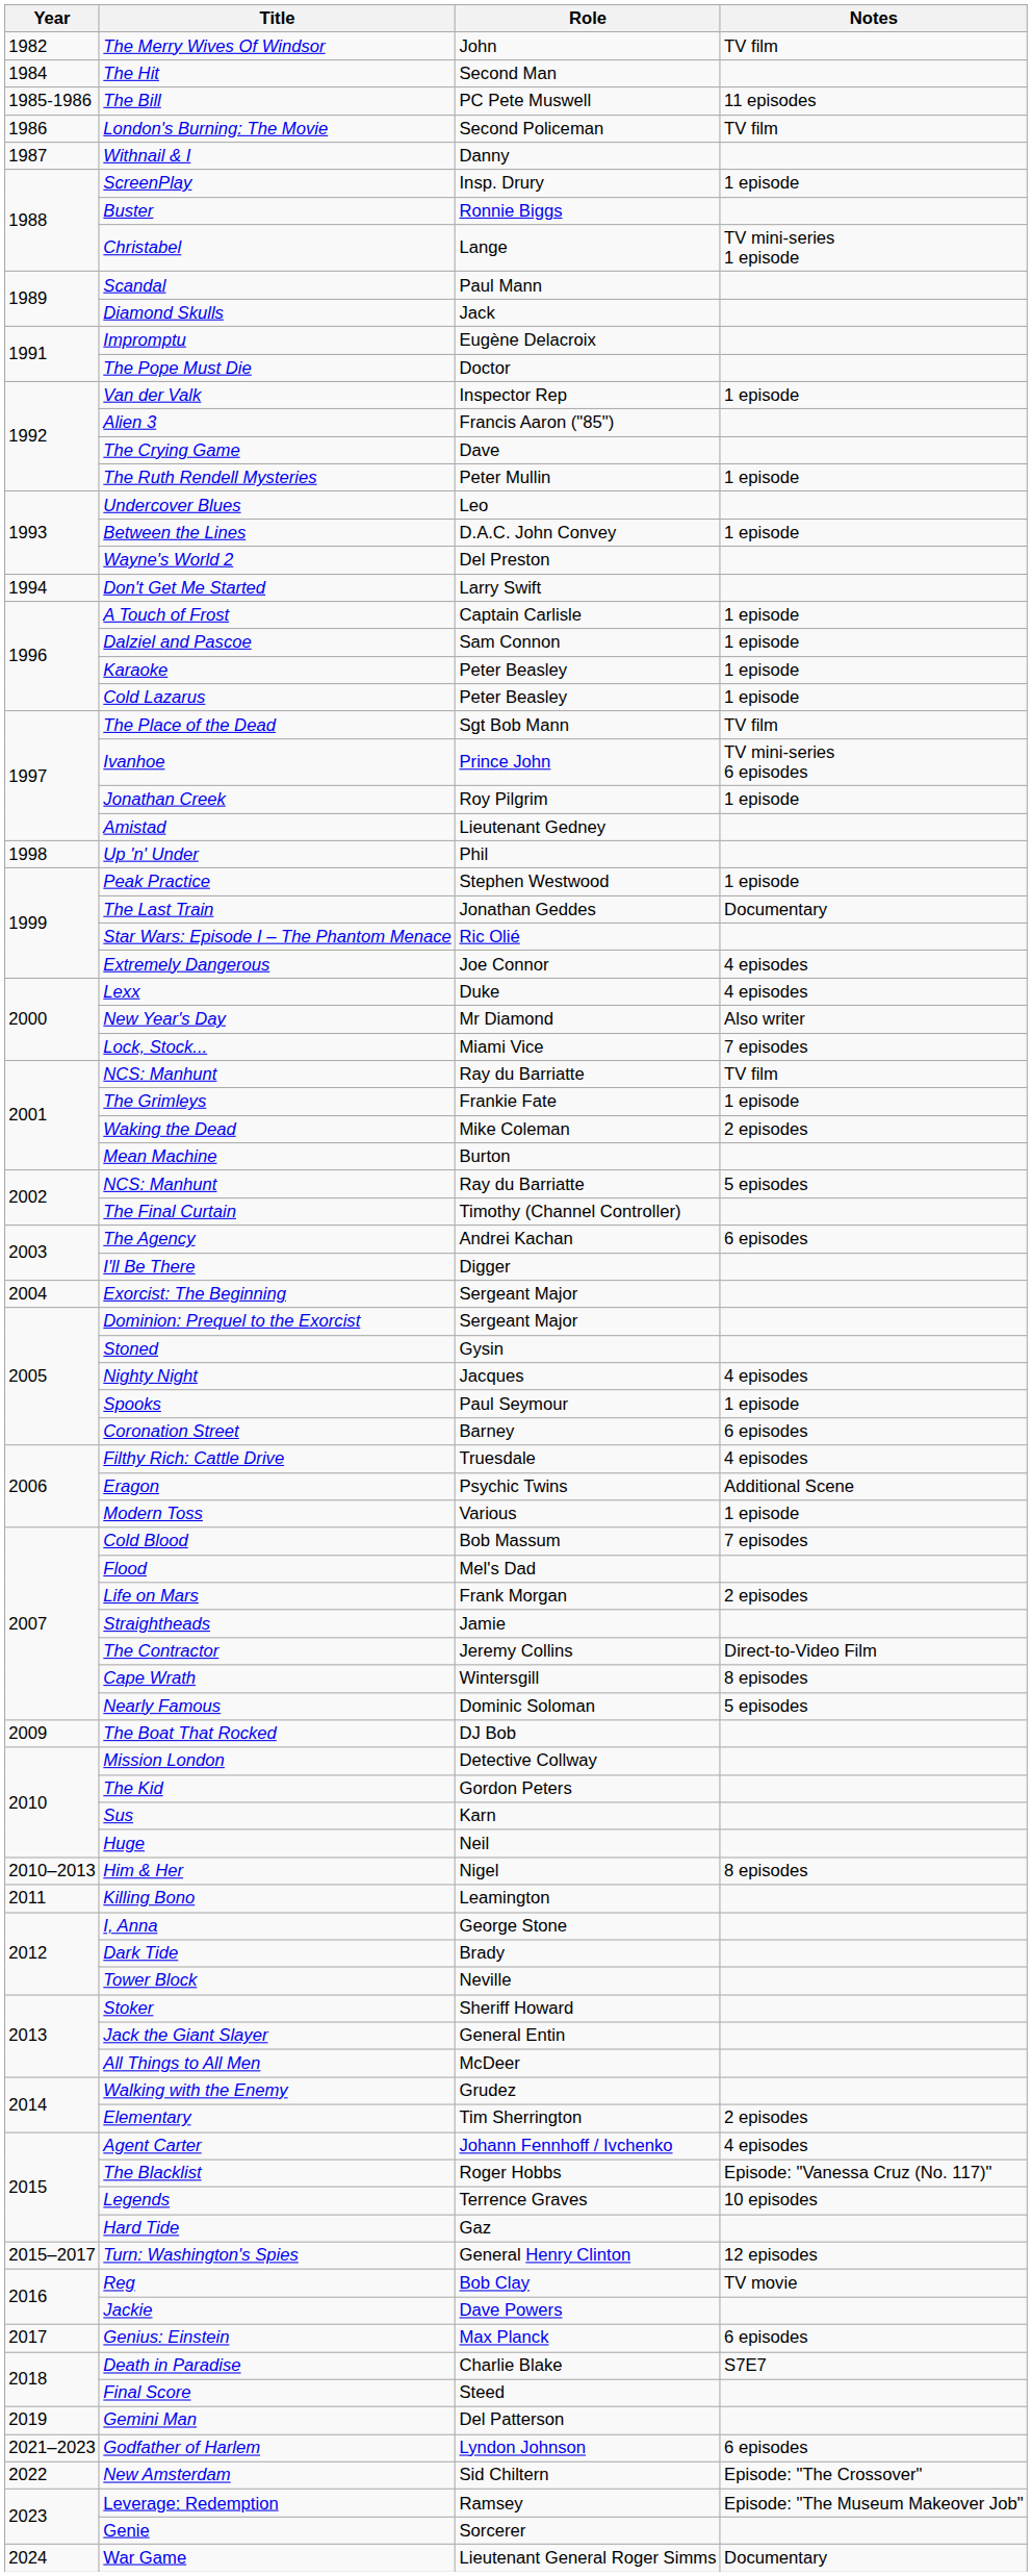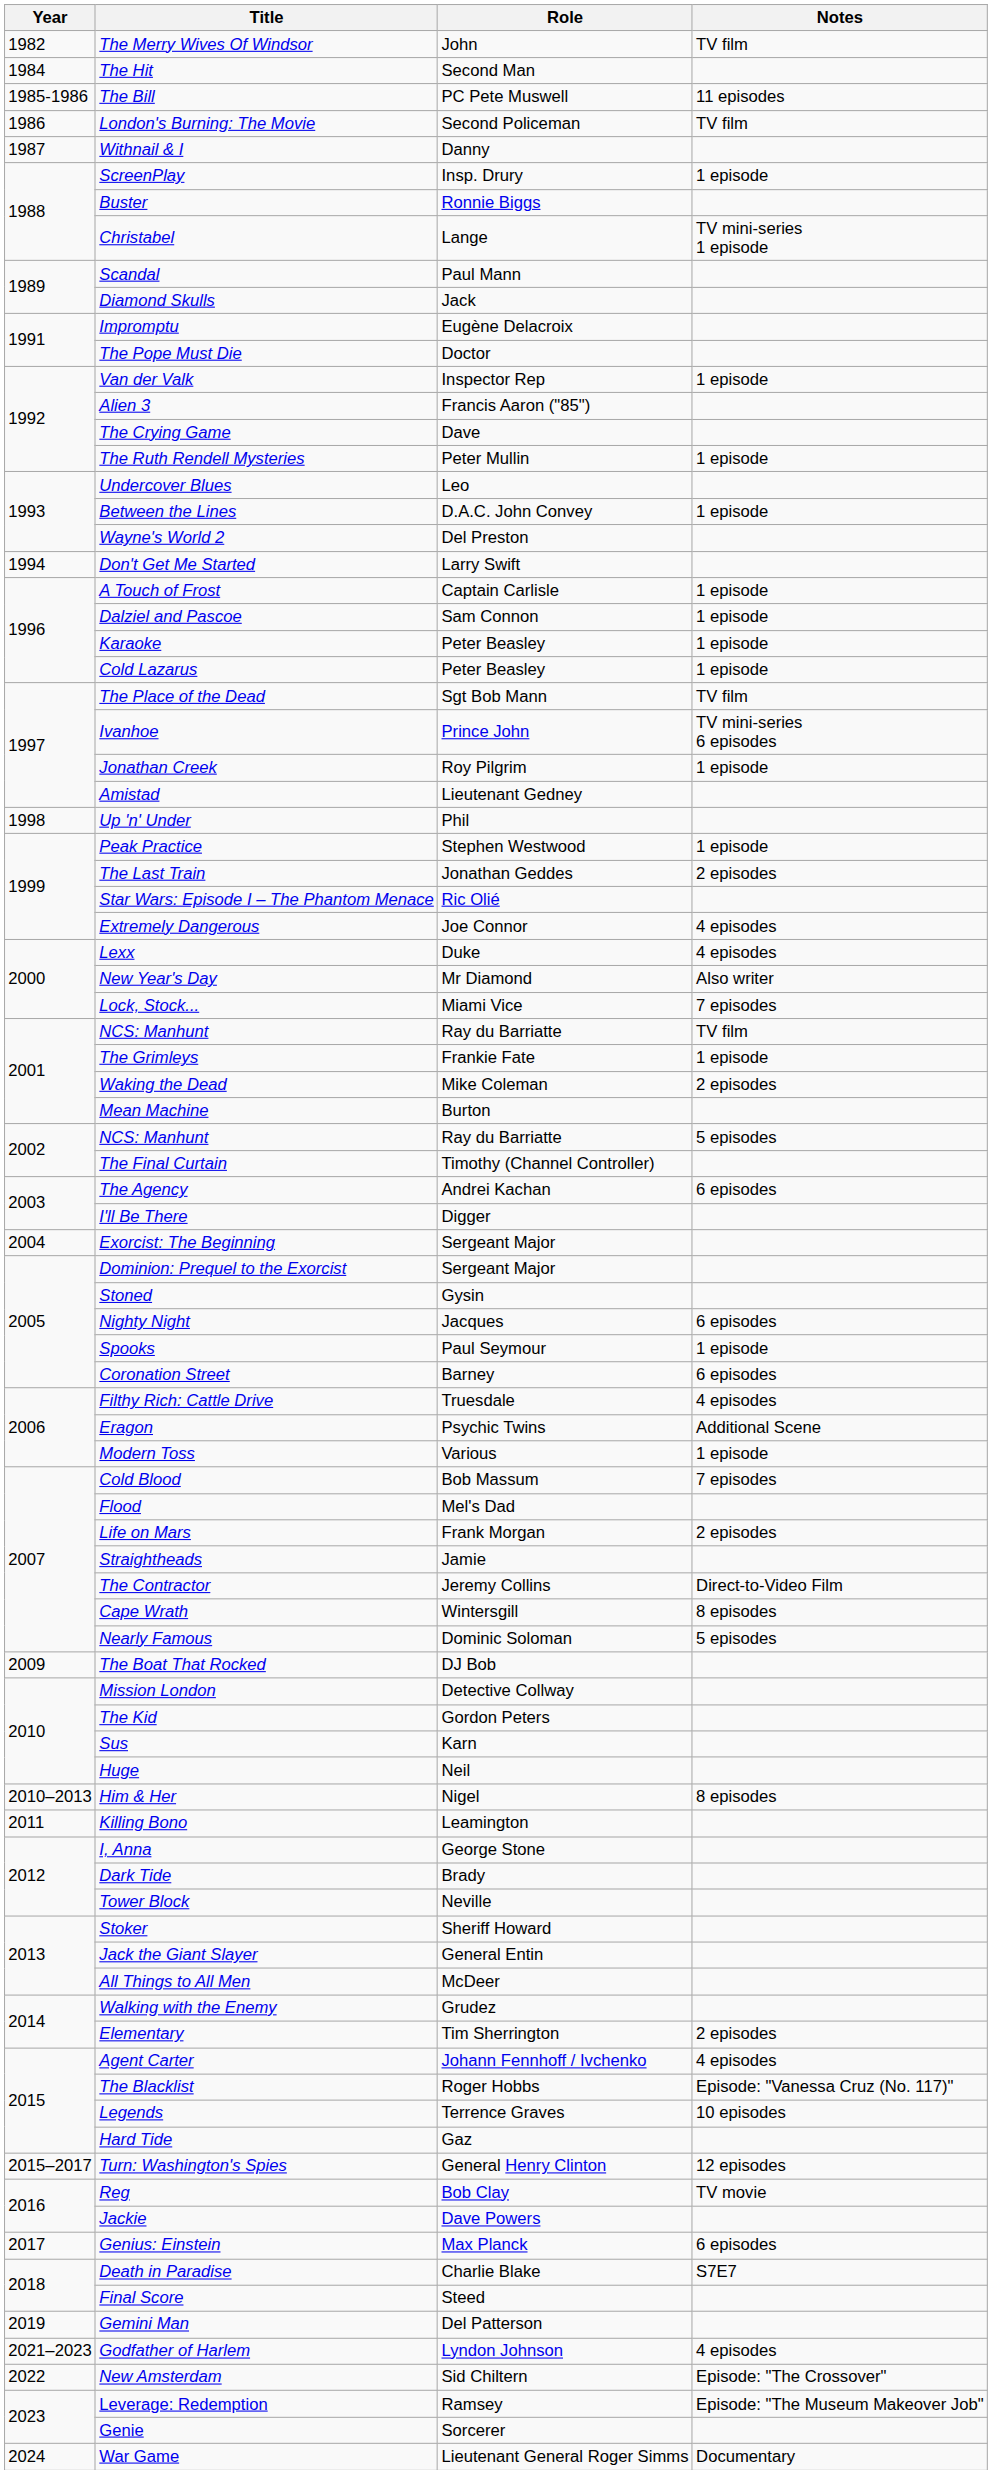 <table class="wikitable sortable">
 <tr>
 <th>Year</th>
 <th>Title</th>
 <th>Role</th>
 <th>Notes</th>
 </tr>
 <tr>
 <td>1982</td>
 <td><em><a href='#'>The Merry Wives Of Windsor</a></em></td>
 <td>John</td>
 <td>TV film</td>
 </tr>
 <tr>
 <td>1984</td>
 <td><em><a href='#'>The Hit</a></em></td>
 <td>Second Man</td>
 <td></td>
 </tr>
 <tr>
 <td>1985-1986</td>
 <td><em><a href='#'>The Bill</a></em></td>
 <td>PC Pete Muswell</td>
 <td>11 episodes</td>
 </tr>
 <tr>
 <td>1986</td>
 <td><em><a href='#'>London's Burning: The Movie</a></em></td>
 <td>Second Policeman</td>
 <td>TV film</td>
 </tr>
 <tr>
 <td>1987</td>
 <td><em><a href='#'>Withnail & I</a></em></td>
 <td>Danny</td>
 <td></td>
 </tr>
 <tr>
 <td rowspan="3">1988</td>
 <td><em><a href='#'>ScreenPlay</a></em></td>
 <td>Insp. Drury</td>
 <td>1 episode</td>
 </tr>
 <tr>
 <td><em><a href='#'>Buster</a></em></td>
 <td><a href='#'>Ronnie Biggs</a></td>
 <td></td>
 </tr>
 <tr>
 <td><em><a href='#'>Christabel</a></em></td>
 <td>Lange</td>
 <td>TV mini-series<br>1 episode</td>
 </tr>
 <tr>
 <td rowspan="2">1989</td>
 <td><em><a href='#'>Scandal</a></em></td>
 <td>Paul Mann</td>
 <td></td>
 </tr>
 <tr>
 <td><em><a href='#'>Diamond Skulls</a></em></td>
 <td>Jack</td>
 <td></td>
 </tr>
 <tr>
 <td rowspan="2">1991</td>
 <td><em><a href='#'>Impromptu</a></em></td>
 <td>Eugène Delacroix</td>
 <td></td>
 </tr>
 <tr>
 <td><em><a href='#'>The Pope Must Die</a></em></td>
 <td>Doctor</td>
 <td></td>
 </tr>
 <tr>
 <td rowspan="4">1992</td>
 <td><em><a href='#'>Van der Valk</a></em></td>
 <td>Inspector Rep</td>
 <td>1 episode</td>
 </tr>
 <tr>
 <td><em><a href='#'>Alien 3</a></em></td>
 <td>Francis Aaron ("85")</td>
 <td></td>
 </tr>
 <tr>
 <td><em><a href='#'>The Crying Game</a></em></td>
 <td>Dave</td>
 <td></td>
 </tr>
 <tr>
 <td><em><a href='#'>The Ruth Rendell Mysteries</a></em></td>
 <td>Peter Mullin</td>
 <td>1 episode</td>
 </tr>
 <tr>
 <td rowspan="3">1993</td>
 <td><em><a href='#'>Undercover Blues</a></em></td>
 <td>Leo</td>
 <td></td>
 </tr>
 <tr>
 <td><em><a href='#'>Between the Lines</a></em></td>
 <td>D.A.C. John Convey</td>
 <td>1 episode</td>
 </tr>
 <tr>
 <td><em><a href='#'>Wayne's World 2</a></em></td>
 <td>Del Preston</td>
 <td></td>
 </tr>
 <tr>
 <td>1994</td>
 <td><em><a href='#'>Don't Get Me Started</a></em></td>
 <td>Larry Swift</td>
 <td></td>
 </tr>
 <tr>
 <td rowspan="4">1996</td>
 <td><em><a href='#'>A Touch of Frost</a></em></td>
 <td>Captain Carlisle</td>
 <td>1 episode</td>
 </tr>
 <tr>
 <td><em><a href='#'>Dalziel and Pascoe</a></em></td>
 <td>Sam Connon</td>
 <td>1 episode</td>
 </tr>
 <tr>
 <td><em><a href='#'>Karaoke</a></em></td>
 <td>Peter Beasley</td>
 <td>1 episode</td>
 </tr>
 <tr>
 <td><em><a href='#'>Cold Lazarus</a></em></td>
 <td>Peter Beasley</td>
 <td>1 episode</td>
 </tr>
 <tr>
 <td rowspan="4">1997</td>
 <td><em><a href='#'>The Place of the Dead</a></em></td>
 <td>Sgt Bob Mann</td>
 <td>TV film</td>
 </tr>
 <tr>
 <td><em><a href='#'>Ivanhoe</a></em></td>
 <td><a href='#'>Prince John</a></td>
 <td>TV mini-series<br>6 episodes</td>
 </tr>
 <tr>
 <td><em><a href='#'>Jonathan Creek</a></em></td>
 <td>Roy Pilgrim</td>
 <td>1 episode</td>
 </tr>
 <tr>
 <td><em><a href='#'>Amistad</a></em></td>
 <td>Lieutenant Gedney</td>
 <td></td>
 </tr>
 <tr>
 <td>1998</td>
 <td><em><a href='#'>Up 'n' Under</a></em></td>
 <td>Phil</td>
 <td></td>
 </tr>
 <tr>
 <td rowspan="4">1999</td>
 <td><em><a href='#'>Peak Practice</a></em></td>
 <td>Stephen Westwood</td>
 <td>1 episode</td>
 </tr>
 <tr>
 <td><em><a href='#'>The Last Train</a></em></td>
 <td>Jonathan Geddes</td>
-<td>Documentary</td>
+<td>2 episodes</td>
 </tr>
 <tr>
 <td><em><a href='#'>Star Wars: Episode I – The Phantom Menace</a></em></td>
 <td><a href='#'>Ric Olié</a></td>
 <td></td>
 </tr>
 <tr>
 <td><em><a href='#'>Extremely Dangerous</a></em></td>
 <td>Joe Connor</td>
 <td>4 episodes</td>
 </tr>
 <tr>
 <td rowspan="3">2000</td>
 <td><em><a href='#'>Lexx</a></em></td>
 <td>Duke</td>
 <td>4 episodes</td>
 </tr>
 <tr>
 <td><em><a href='#'>New Year's Day</a></em></td>
 <td>Mr Diamond</td>
 <td>Also writer</td>
 </tr>
 <tr>
 <td><em><a href='#'>Lock, Stock...</a></em></td>
 <td>Miami Vice</td>
 <td>7 episodes</td>
 </tr>
 <tr>
 <td rowspan="4">2001</td>
 <td><em><a href='#'>NCS: Manhunt</a></em></td>
 <td>Ray du Barriatte</td>
 <td>TV film</td>
 </tr>
 <tr>
 <td><em><a href='#'>The Grimleys</a></em></td>
 <td>Frankie Fate</td>
 <td>1 episode</td>
 </tr>
 <tr>
 <td><em><a href='#'>Waking the Dead</a></em></td>
 <td>Mike Coleman</td>
 <td>2 episodes</td>
 </tr>
 <tr>
 <td><em><a href='#'>Mean Machine</a></em></td>
 <td>Burton</td>
 <td></td>
 </tr>
 <tr>
 <td rowspan="2">2002</td>
 <td><em><a href='#'>NCS: Manhunt</a></em></td>
 <td>Ray du Barriatte</td>
 <td>5 episodes</td>
 </tr>
 <tr>
 <td><em><a href='#'>The Final Curtain</a></em></td>
 <td>Timothy (Channel Controller)</td>
 <td></td>
 </tr>
 <tr>
 <td rowspan="2">2003</td>
 <td><em><a href='#'>The Agency</a></em></td>
 <td>Andrei Kachan</td>
 <td>6 episodes</td>
 </tr>
 <tr>
 <td><em><a href='#'>I'll Be There</a></em></td>
 <td>Digger</td>
 <td></td>
 </tr>
 <tr>
 <td>2004</td>
 <td><em><a href='#'>Exorcist: The Beginning</a></em></td>
 <td>Sergeant Major</td>
 <td></td>
 </tr>
 <tr>
 <td rowspan="5">2005</td>
 <td><em><a href='#'>Dominion: Prequel to the Exorcist</a></em></td>
 <td>Sergeant Major</td>
 <td></td>
 </tr>
 <tr>
 <td><em><a href='#'>Stoned</a></em></td>
 <td>Gysin</td>
 <td></td>
 </tr>
 <tr>
 <td><em><a href='#'>Nighty Night</a></em></td>
 <td>Jacques</td>
-<td>4 episodes</td>
+<td>6 episodes</td>
 </tr>
 <tr>
 <td><em><a href='#'>Spooks</a></em></td>
 <td>Paul Seymour</td>
 <td>1 episode</td>
 </tr>
 <tr>
 <td><em><a href='#'>Coronation Street</a></em></td>
 <td>Barney</td>
 <td>6 episodes</td>
 </tr>
 <tr>
 <td rowspan="3">2006</td>
 <td><em><a href='#'>Filthy Rich: Cattle Drive</a></em></td>
 <td>Truesdale</td>
 <td>4 episodes</td>
 </tr>
 <tr>
 <td><em><a href='#'>Eragon</a></em></td>
 <td>Psychic Twins</td>
 <td>Additional Scene</td>
 </tr>
 <tr>
 <td><em><a href='#'>Modern Toss</a></em></td>
 <td>Various</td>
 <td>1 episode</td>
 </tr>
 <tr>
 <td rowspan="7">2007</td>
 <td><em><a href='#'>Cold Blood</a></em></td>
 <td>Bob Massum</td>
 <td>7 episodes</td>
 </tr>
 <tr>
 <td><em><a href='#'>Flood</a></em></td>
 <td>Mel's Dad</td>
 <td></td>
 </tr>
 <tr>
 <td><em><a href='#'>Life on Mars</a></em></td>
 <td>Frank Morgan</td>
 <td>2 episodes</td>
 </tr>
 <tr>
 <td><em><a href='#'>Straightheads</a></em></td>
 <td>Jamie</td>
 <td></td>
 </tr>
 <tr>
 <td><em><a href='#'>The Contractor</a></em></td>
 <td>Jeremy Collins</td>
 <td>Direct-to-Video Film</td>
 </tr>
 <tr>
 <td><em><a href='#'>Cape Wrath</a></em></td>
 <td>Wintersgill</td>
 <td>8 episodes</td>
 </tr>
 <tr>
 <td><em><a href='#'>Nearly Famous</a></em></td>
 <td>Dominic Soloman</td>
 <td>5 episodes</td>
 </tr>
 <tr>
 <td>2009</td>
 <td><em><a href='#'>The Boat That Rocked</a></em></td>
 <td>DJ Bob</td>
 <td></td>
 </tr>
 <tr>
 <td rowspan="4">2010</td>
 <td><em><a href='#'>Mission London</a></em></td>
 <td>Detective Collway</td>
 <td></td>
 </tr>
 <tr>
 <td><em><a href='#'>The Kid</a></em></td>
 <td>Gordon Peters</td>
 <td></td>
 </tr>
 <tr>
 <td><em><a href='#'>Sus</a></em></td>
 <td>Karn</td>
 <td></td>
 </tr>
 <tr>
 <td><em><a href='#'>Huge</a></em></td>
 <td>Neil</td>
 <td></td>
 </tr>
 <tr>
 <td>2010–2013</td>
 <td><em><a href='#'>Him & Her</a></em></td>
 <td>Nigel</td>
 <td>8 episodes</td>
 </tr>
 <tr>
 <td>2011</td>
 <td><em><a href='#'>Killing Bono</a></em></td>
 <td>Leamington</td>
 <td></td>
 </tr>
 <tr>
 <td rowspan="3">2012</td>
 <td><em><a href='#'>I, Anna</a></em></td>
 <td>George Stone</td>
 <td></td>
 </tr>
 <tr>
 <td><em><a href='#'>Dark Tide</a></em></td>
 <td>Brady</td>
 <td></td>
 </tr>
 <tr>
 <td><em><a href='#'>Tower Block</a></em></td>
 <td>Neville</td>
 <td></td>
 </tr>
 <tr>
 <td rowspan="3">2013</td>
 <td><em><a href='#'>Stoker</a></em></td>
 <td>Sheriff Howard</td>
 <td></td>
 </tr>
 <tr>
 <td><em><a href='#'>Jack the Giant Slayer</a></em></td>
 <td>General Entin</td>
 <td></td>
 </tr>
 <tr>
 <td><em><a href='#'>All Things to All Men</a></em></td>
 <td>McDeer</td>
 <td></td>
 </tr>
 <tr>
 <td rowspan="2">2014</td>
 <td><em><a href='#'>Walking with the Enemy</a></em></td>
 <td>Grudez</td>
 <td></td>
 </tr>
 <tr>
 <td><em><a href='#'>Elementary</a></em></td>
 <td>Tim Sherrington</td>
 <td>2 episodes</td>
 </tr>
 <tr>
 <td rowspan="4">2015</td>
 <td><em><a href='#'>Agent Carter</a></em></td>
 <td><a href='#'>Johann Fennhoff / Ivchenko</a></td>
 <td>4 episodes</td>
 </tr>
 <tr>
 <td><em><a href='#'>The Blacklist</a></em></td>
 <td>Roger Hobbs</td>
 <td>Episode: "Vanessa Cruz (No. 117)"</td>
 </tr>
 <tr>
 <td><em><a href='#'>Legends</a></em></td>
 <td>Terrence Graves</td>
 <td>10 episodes</td>
 </tr>
 <tr>
 <td><em><a href='#'>Hard Tide</a></em></td>
 <td>Gaz</td>
 <td></td>
 </tr>
 <tr>
 <td>2015–2017</td>
 <td><em><a href='#'>Turn: Washington's Spies</a></em></td>
 <td>General <a href='#'>Henry Clinton</a></td>
 <td>12 episodes</td>
 </tr>
 <tr>
 <td rowspan="2">2016</td>
 <td><em><a href='#'>Reg</a></em></td>
 <td><a href='#'>Bob Clay</a></td>
 <td>TV movie</td>
 </tr>
 <tr>
 <td><em><a href='#'>Jackie</a></em></td>
 <td><a href='#'>Dave Powers</a></td>
 <td></td>
 </tr>
 <tr>
 <td>2017</td>
 <td><em><a href='#'>Genius: Einstein</a></em></td>
 <td><a href='#'>Max Planck</a></td>
 <td>6 episodes</td>
 </tr>
 <tr>
 <td rowspan="2">2018</td>
 <td><em><a href='#'>Death in Paradise</a></em></td>
 <td>Charlie Blake</td>
 <td>S7E7</td>
 </tr>
 <tr>
 <td><em><a href='#'>Final Score</a></em></td>
 <td>Steed</td>
 <td></td>
 </tr>
 <tr>
 <td>2019</td>
 <td><em><a href='#'>Gemini Man</a></em></td>
 <td>Del Patterson</td>
 <td></td>
 </tr>
 <tr>
 <td>2021–2023</td>
 <td><em><a href='#'>Godfather of Harlem</a></em></td>
 <td><a href='#'>Lyndon Johnson</a></td>
-<td>6 episodes</td>
+<td>4 episodes</td>
 </tr>
 <tr>
 <td>2022</td>
 <td><em><a href='#'>New Amsterdam</a></em></td>
 <td>Sid Chiltern</td>
 <td>Episode: "The Crossover"<em></td>
 </tr>
 <tr>
 <td rowspan="2">2023</td>
 <td></em><a href='#'>Leverage: Redemption</a><em></td>
 <td>Ramsey</td>
 <td>Episode: "The Museum Makeover Job"</td>
 </tr>
 <tr>
 <td></em><a href='#'>Genie</a><em></td>
 <td>Sorcerer</td>
 <td></td>
 </tr>
 <tr>
 <td>2024</td>
 <td></em><a href='#'>War Game</a><em></td>
 <td>Lieutenant General Roger Simms</td>
 <td>Documentary</td>
 </tr>
 </table>
